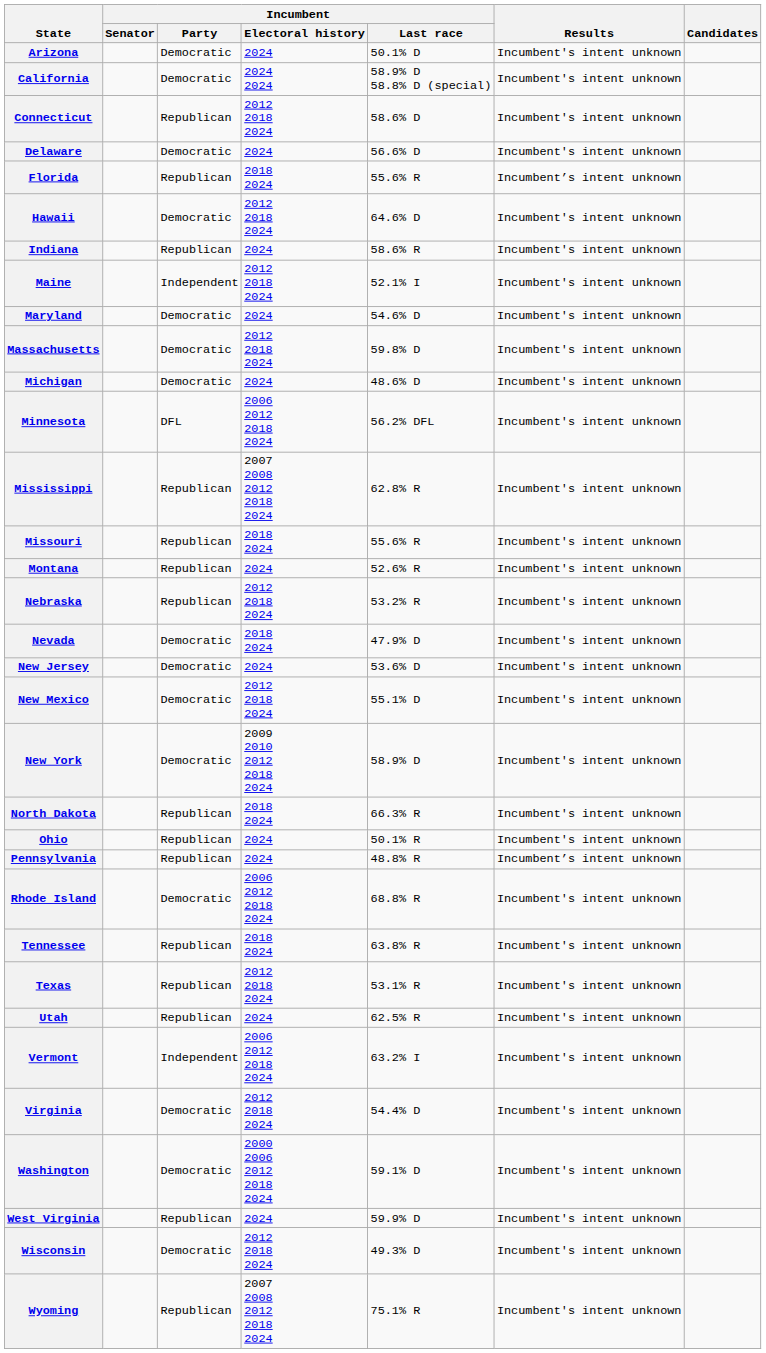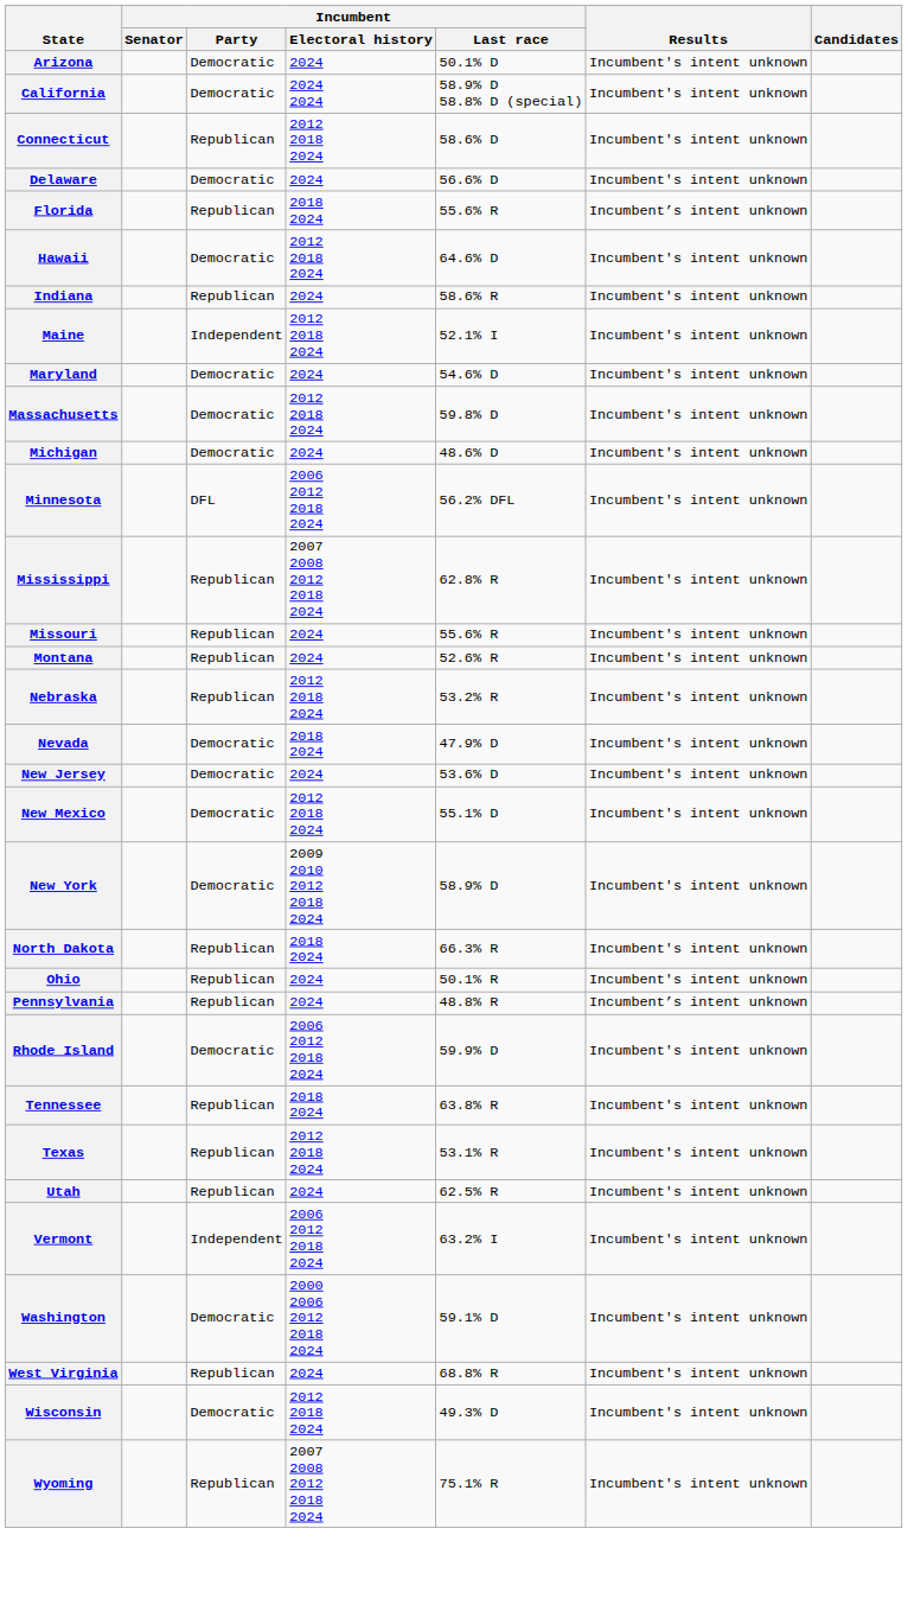 <table class="wikitable sortable">
 <tr valign=bottom>
 <th rowspan=2>State<br></th>
 <th colspan=4>Incumbent</th>
 <th rowspan=2>Results</th>
 <th rowspan=2 class="unsortable">Candidates</th>
 </tr>
 <tr>
 <th>Senator</th>
 <th>Party</th>
 <th>Electoral history</th>
 <th>Last race</th>
 </tr>
 <tr>
 <th><a href='#'>Arizona</a></th>
 <td></td>
 <td>Democratic</td>
 <td data-sort-value=2024><a href='#'>2024</a></td>
 <td>50.1% D</td>
 <td data-sort-value=0>Incumbent's intent unknown</td>
 <td nowrap></td>
 </tr>
 <tr>
 <th><a href='#'>California</a></th>
 <td></td>
 <td>Democratic</td>
 <td data-sort-value=2024><a href='#'>2024 </a><br><a href='#'>2024</a></td>
 <td>58.9% D<br>58.8% D (special)</td>
 <td data-sort-value=0>Incumbent's intent unknown</td>
 <td nowrap></td>
 </tr>
 <tr>
 <th><a href='#'>Connecticut</a></th>
 <td></td>
 <td>Republican</td>
 <td data-sort-value=2012><a href='#'>2012</a><br><a href='#'>2018</a><br><a href='#'>2024</a></td>
 <td>58.6% D</td>
 <td data-sort-value=0>Incumbent's intent unknown</td>
 <td nowrap></td>
 </tr>
 <tr>
 <th><a href='#'>Delaware</a></th>
 <td></td>
 <td>Democratic</td>
 <td data-sort-value=2024><a href='#'>2024</a></td>
 <td>56.6% D</td>
 <td data-sort-value=0>Incumbent's intent unknown</td>
 <td nowrap></td>
 </tr>
 <tr>
 <th><a href='#'>Florida</a></th>
 <td></td>
 <td>Republican</td>
 <td data-sort-value=2018><a href='#'>2018</a><br><a href='#'>2024</a></td>
 <td>55.6% R</td>
 <td data-sort-value=0>Incumbent’s intent unknown</td>
 <td nowrap></td>
 </tr>
 <tr>
 <th><a href='#'>Hawaii</a></th>
 <td></td>
 <td>Democratic</td>
 <td data-sort-value=2012><a href='#'>2012</a><br><a href='#'>2018</a><br><a href='#'>2024</a></td>
 <td>64.6% D</td>
 <td data-sort-value=0>Incumbent's intent unknown</td>
 <td nowrap></td>
 </tr>
 <tr>
 <th><a href='#'>Indiana</a></th>
 <td></td>
 <td>Republican</td>
 <td data-sort-value=2024><a href='#'>2024</a></td>
 <td>58.6% R</td>
 <td data-sort-value=0>Incumbent's intent unknown</td>
 <td nowrap></td>
 </tr>
 <tr>
 <th><a href='#'>Maine</a></th>
 <td></td>
 <td>Independent</td>
 <td data-sort-value=2012><a href='#'>2012</a><br><a href='#'>2018</a><br><a href='#'>2024</a></td>
 <td>52.1% I</td>
 <td data-sort-value=0>Incumbent's intent unknown</td>
 <td nowrap></td>
 </tr>
 <tr>
 <th><a href='#'>Maryland</a></th>
 <td></td>
 <td>Democratic</td>
 <td data-sort-value=2024><a href='#'>2024</a></td>
 <td>54.6% D</td>
 <td data-sort-value=0>Incumbent's intent unknown</td>
 <td nowrap></td>
 </tr>
 <tr>
 <th><a href='#'>Massachusetts</a></th>
 <td></td>
 <td>Democratic</td>
 <td data-sort-value=2012><a href='#'>2012</a><br><a href='#'>2018</a><br><a href='#'>2024</a></td>
 <td>59.8% D</td>
 <td data-sort-value=0>Incumbent's intent unknown</td>
 <td nowrap></td>
 </tr>
 <tr>
 <th><a href='#'>Michigan</a></th>
 <td></td>
 <td>Democratic</td>
 <td data-sort-value=2024><a href='#'>2024</a></td>
 <td>48.6% D</td>
 <td data-sort-value=0>Incumbent's intent unknown</td>
 <td nowrap></td>
 </tr>
 <tr>
 <th><a href='#'>Minnesota</a></th>
 <td></td>
 <td>DFL</td>
 <td data-sort-value=2006><a href='#'>2006</a><br><a href='#'>2012</a><br><a href='#'>2018</a><br><a href='#'>2024</a></td>
 <td>56.2% DFL</td>
 <td data-sort-value=0>Incumbent's intent unknown</td>
 <td nowrap></td>
 </tr>
 <tr>
 <th><a href='#'>Mississippi</a></th>
 <td></td>
 <td>Republican</td>
 <td data-sort-value=2007>2007 <br><a href='#'>2008 </a><br><a href='#'>2012</a><br><a href='#'>2018</a><br><a href='#'>2024</a></td>
 <td>62.8% R</td>
 <td data-sort-value=0>Incumbent's intent unknown</td>
 <td nowrap></td>
 </tr>
 <tr>
 <th><a href='#'>Missouri</a></th>
 <td></td>
 <td>Republican</td>
-<td data-sort-value=2018><a href='#'>2018</a><br><a href='#'>2024</a></td>
+<td data-sort-value=2024><a href='#'>2024</a></td>
 <td>55.6% R</td>
 <td data-sort-value=0>Incumbent's intent unknown</td>
 <td nowrap></td>
 </tr>
 <tr>
 <th><a href='#'>Montana</a></th>
 <td></td>
 <td>Republican</td>
 <td data-sort-value=2024><a href='#'>2024</a></td>
 <td>52.6% R</td>
 <td data-sort-value=0>Incumbent's intent unknown</td>
 <td nowrap></td>
 </tr>
 <tr>
 <th><a href='#'>Nebraska</a></th>
 <td></td>
 <td>Republican</td>
 <td data-sort-value=2012><a href='#'>2012</a><br><a href='#'>2018</a><br><a href='#'>2024</a></td>
 <td>53.2% R</td>
 <td data-sort-value=0>Incumbent's intent unknown</td>
 <td nowrap></td>
 </tr>
 <tr>
 <th><a href='#'>Nevada</a></th>
 <td></td>
 <td>Democratic</td>
 <td data-sort-value=2018><a href='#'>2018</a><br><a href='#'>2024</a></td>
 <td>47.9% D</td>
 <td data-sort-value=0>Incumbent's intent unknown</td>
 <td nowrap></td>
 </tr>
 <tr>
 <th><a href='#'>New Jersey</a></th>
 <td></td>
 <td>Democratic</td>
 <td data-sort-value=2024><a href='#'>2024</a></td>
 <td>53.6% D</td>
 <td data-sort-value=0>Incumbent's intent unknown</td>
 <td nowrap></td>
 </tr>
 <tr>
 <th><a href='#'>New Mexico</a></th>
 <td></td>
 <td>Democratic</td>
 <td data-sort-value=2012><a href='#'>2012</a><br><a href='#'>2018</a><br><a href='#'>2024</a></td>
 <td>55.1% D</td>
 <td data-sort-value=0>Incumbent's intent unknown</td>
 <td nowrap></td>
 </tr>
 <tr>
 <th><a href='#'>New York</a></th>
 <td></td>
 <td>Democratic</td>
 <td data-sort-value=2009>2009 <br><a href='#'>2010 </a><br><a href='#'>2012</a><br><a href='#'>2018</a><br><a href='#'>2024</a></td>
 <td>58.9% D</td>
 <td data-sort-value=0>Incumbent's intent unknown</td>
 <td nowrap></td>
 </tr>
 <tr>
 <th><a href='#'>North Dakota</a></th>
 <td></td>
 <td>Republican</td>
 <td data-sort-value=2018><a href='#'>2018</a><br><a href='#'>2024</a></td>
 <td>66.3% R</td>
 <td data-sort-value=0>Incumbent's intent unknown</td>
 <td nowrap></td>
 </tr>
 <tr>
 <th><a href='#'>Ohio</a></th>
 <td></td>
 <td>Republican</td>
 <td data-sort-value=2024><a href='#'>2024</a></td>
 <td>50.1% R</td>
 <td data-sort-value=0>Incumbent's intent unknown</td>
 <td nowrap></td>
 </tr>
 <tr>
 <th><a href='#'>Pennsylvania</a></th>
 <td></td>
 <td>Republican</td>
 <td data-sort-value=2024><a href='#'>2024</a></td>
 <td>48.8% R</td>
 <td data-sort-value=0>Incumbent’s intent unknown</td>
 <td nowrap></td>
 </tr>
 <tr>
 <th><a href='#'>Rhode Island</a></th>
 <td></td>
 <td>Democratic</td>
 <td data-sort-value=2006><a href='#'>2006</a><br><a href='#'>2012</a><br><a href='#'>2018</a><br><a href='#'>2024</a></td>
-<td>68.8% R</td>
+<td>59.9% D</td>
 <td data-sort-value=0>Incumbent's intent unknown</td>
 <td nowrap></td>
 </tr>
 <tr>
 <th><a href='#'>Tennessee</a></th>
 <td></td>
 <td>Republican</td>
 <td data-sort-value=2018><a href='#'>2018</a><br><a href='#'>2024</a></td>
 <td>63.8% R</td>
 <td data-sort-value=0>Incumbent's intent unknown</td>
 <td nowrap></td>
 </tr>
 <tr>
 <th><a href='#'>Texas</a></th>
 <td></td>
 <td>Republican</td>
 <td data-sort-value=2012><a href='#'>2012</a><br><a href='#'>2018</a><br><a href='#'>2024</a></td>
 <td>53.1% R</td>
 <td data-sort-value=0>Incumbent's intent unknown</td>
 <td nowrap></td>
 </tr>
 <tr>
 <th><a href='#'>Utah</a></th>
 <td></td>
 <td>Republican</td>
 <td data-sort-value=2024><a href='#'>2024</a></td>
 <td>62.5% R</td>
 <td data-sort-value=0>Incumbent's intent unknown</td>
 <td nowrap></td>
 </tr>
 <tr>
 <th><a href='#'>Vermont</a></th>
 <td></td>
 <td>Independent</td>
 <td data-sort-value=2006><a href='#'>2006</a><br><a href='#'>2012</a><br><a href='#'>2018</a><br><a href='#'>2024</a></td>
 <td>63.2% I</td>
 <td data-sort-value=0>Incumbent's intent unknown</td>
 <td nowrap></td>
 </tr>
 <tr>
-<th><a href='#'>Virginia</a></th>
-<td></td>
-<td>Democratic</td>
-<td data-sort-value=2012><a href='#'>2012</a><br><a href='#'>2018</a><br><a href='#'>2024</a></td>
-<td>54.4% D</td>
-<td data-sort-value=0>Incumbent's intent unknown</td>
-<td nowrap></td>
-</tr>
-<tr>
 <th><a href='#'>Washington</a></th>
 <td></td>
 <td>Democratic</td>
 <td data-sort-value=2000><a href='#'>2000</a><br><a href='#'>2006</a><br><a href='#'>2012</a><br><a href='#'>2018</a><br><a href='#'>2024</a></td>
 <td>59.1% D</td>
 <td data-sort-value=0>Incumbent's intent unknown</td>
 <td nowrap></td>
 </tr>
 <tr>
 <th><a href='#'>West Virginia</a></th>
 <td></td>
 <td>Republican</td>
 <td data-sort-value=2024><a href='#'>2024</a></td>
-<td>59.9% D</td>
+<td>68.8% R</td>
 <td data-sort-value=0>Incumbent's intent unknown</td>
 <td nowrap></td>
 </tr>
 <tr>
 <th><a href='#'>Wisconsin</a></th>
 <td></td>
 <td>Democratic</td>
 <td data-sort-value=2012><a href='#'>2012</a><br><a href='#'>2018</a><br><a href='#'>2024</a></td>
 <td>49.3% D</td>
 <td data-sort-value=0>Incumbent's intent unknown</td>
 <td nowrap></td>
 </tr>
 <tr>
 <th><a href='#'>Wyoming</a></th>
 <td></td>
 <td>Republican</td>
 <td data-sort-value=2007>2007 <br><a href='#'>2008 </a><br><a href='#'>2012</a><br><a href='#'>2018</a><br><a href='#'>2024</a></td>
 <td>75.1% R</td>
 <td data-sort-value=0>Incumbent's intent unknown</td>
 <td nowrap></td>
 </tr>
 </table>
